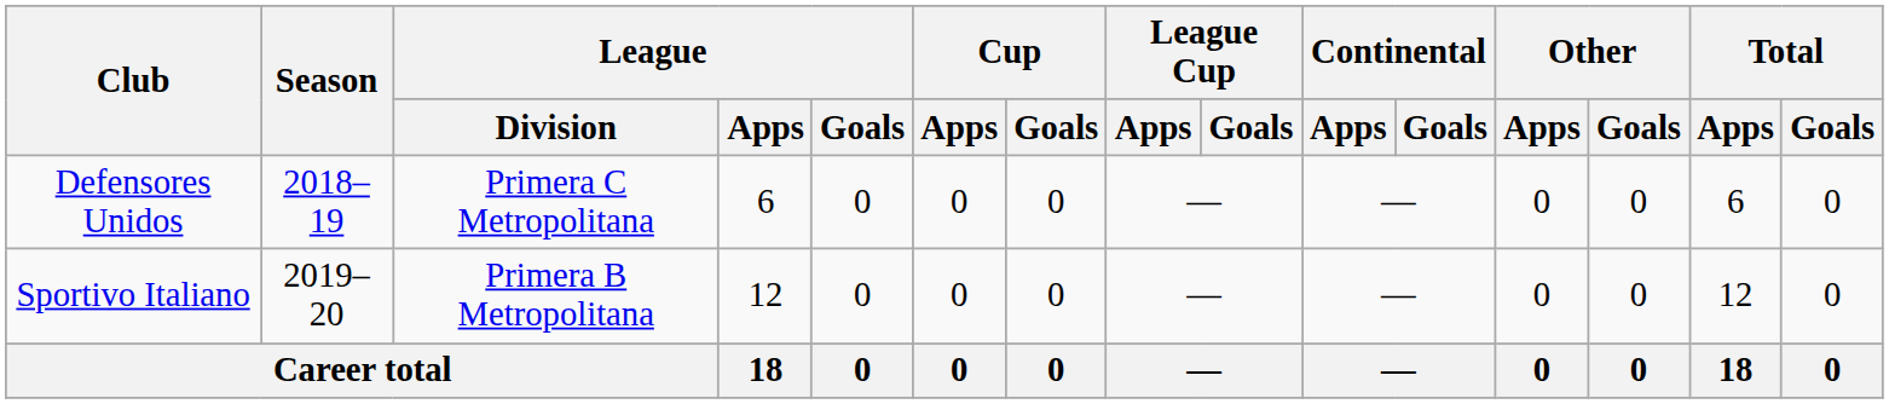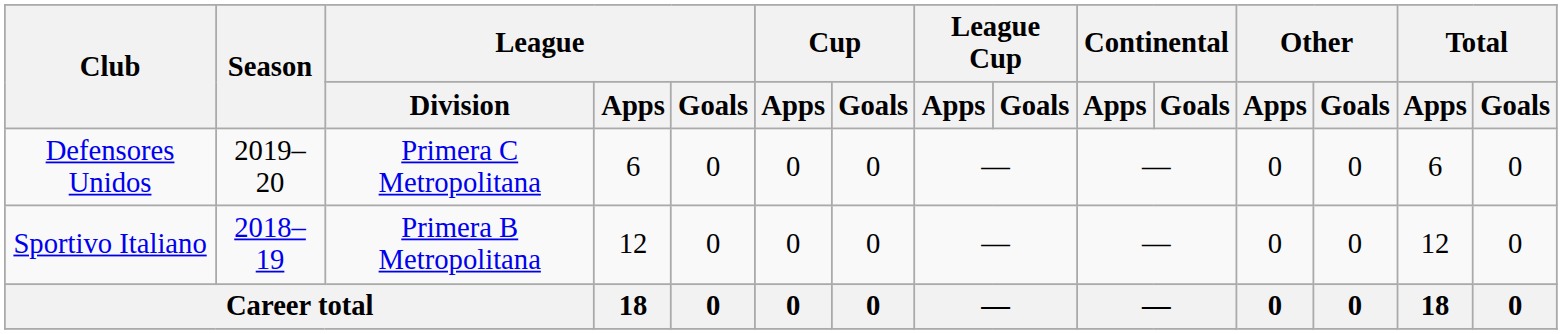 <table class="wikitable" style="text-align:center">
 <tr>
 <th rowspan="2">Club</th>
 <th rowspan="2">Season</th>
 <th colspan="3">League</th>
 <th colspan="2">Cup</th>
 <th colspan="2">League Cup</th>
 <th colspan="2">Continental</th>
 <th colspan="2">Other</th>
 <th colspan="2">Total</th>
 </tr>
 <tr>
 <th>Division</th>
 <th>Apps</th>
 <th>Goals</th>
 <th>Apps</th>
 <th>Goals</th>
 <th>Apps</th>
 <th>Goals</th>
 <th>Apps</th>
 <th>Goals</th>
 <th>Apps</th>
 <th>Goals</th>
 <th>Apps</th>
 <th>Goals</th>
 </tr>
 <tr>
 <td rowspan="1"><a href='#'>Defensores Unidos</a></td>
-<td><a href='#'>2018–19</a></td>
+<td>2019–20</td>
 <td rowspan="1"><a href='#'>Primera C Metropolitana</a></td>
 <td>6</td>
 <td>0</td>
 <td>0</td>
 <td>0</td>
 <td colspan="2">—</td>
 <td colspan="2">—</td>
 <td>0</td>
 <td>0</td>
 <td>6</td>
 <td>0</td>
 </tr>
 <tr>
 <td rowspan="1"><a href='#'>Sportivo Italiano</a></td>
-<td>2019–20</td>
+<td><a href='#'>2018–19</a></td>
 <td rowspan="1"><a href='#'>Primera B Metropolitana</a></td>
 <td>12</td>
 <td>0</td>
 <td>0</td>
 <td>0</td>
 <td colspan="2">—</td>
 <td colspan="2">—</td>
 <td>0</td>
 <td>0</td>
 <td>12</td>
 <td>0</td>
 </tr>
 <tr>
 <th colspan="3">Career total</th>
 <th>18</th>
 <th>0</th>
 <th>0</th>
 <th>0</th>
 <th colspan="2">—</th>
 <th colspan="2">—</th>
 <th>0</th>
 <th>0</th>
 <th>18</th>
 <th>0</th>
 </tr>
 </table>
